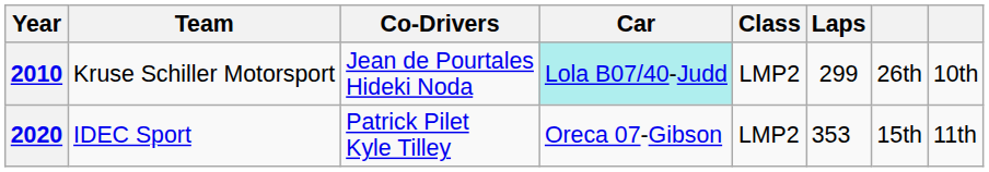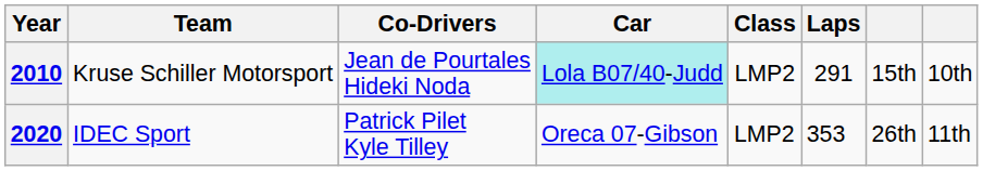 <table class="wikitable" style="font-size:90%">
 <tr>
 <th>Year</th>
 <th>Team</th>
 <th>Co-Drivers</th>
 <th>Car</th>
 <th>Class</th>
 <th>Laps</th>
 <th></th>
 <th></th>
 </tr>
 <tr align="center">
 <th><a href='#'>2010</a></th>
 <td align="left"> Kruse Schiller Motorsport</td>
 <td align="left"> <a href='#'>Jean de Pourtales</a><br> <a href='#'>Hideki Noda</a></td>
 <td align="left" style="background: paleturquoise;"><a href='#'>Lola B07/40</a>-<a href='#'>Judd</a></td>
 <td>LMP2</td>
-<td>299</td>
-<td>26th</td>
+<td>291</td>
+<td>15th</td>
 <td>10th</td>
 </tr>
 <tr>
 <th><a href='#'>2020</a></th>
 <td align="left"> <a href='#'>IDEC Sport</a></td>
 <td align="left"> <a href='#'>Patrick Pilet</a><br> <a href='#'>Kyle Tilley</a></td>
 <td align="left"><a href='#'>Oreca 07</a>-<a href='#'>Gibson</a></td>
 <td>LMP2</td>
 <td>353</td>
-<td>15th</td>
+<td>26th</td>
 <td>11th</td>
 </tr>
 </table>
